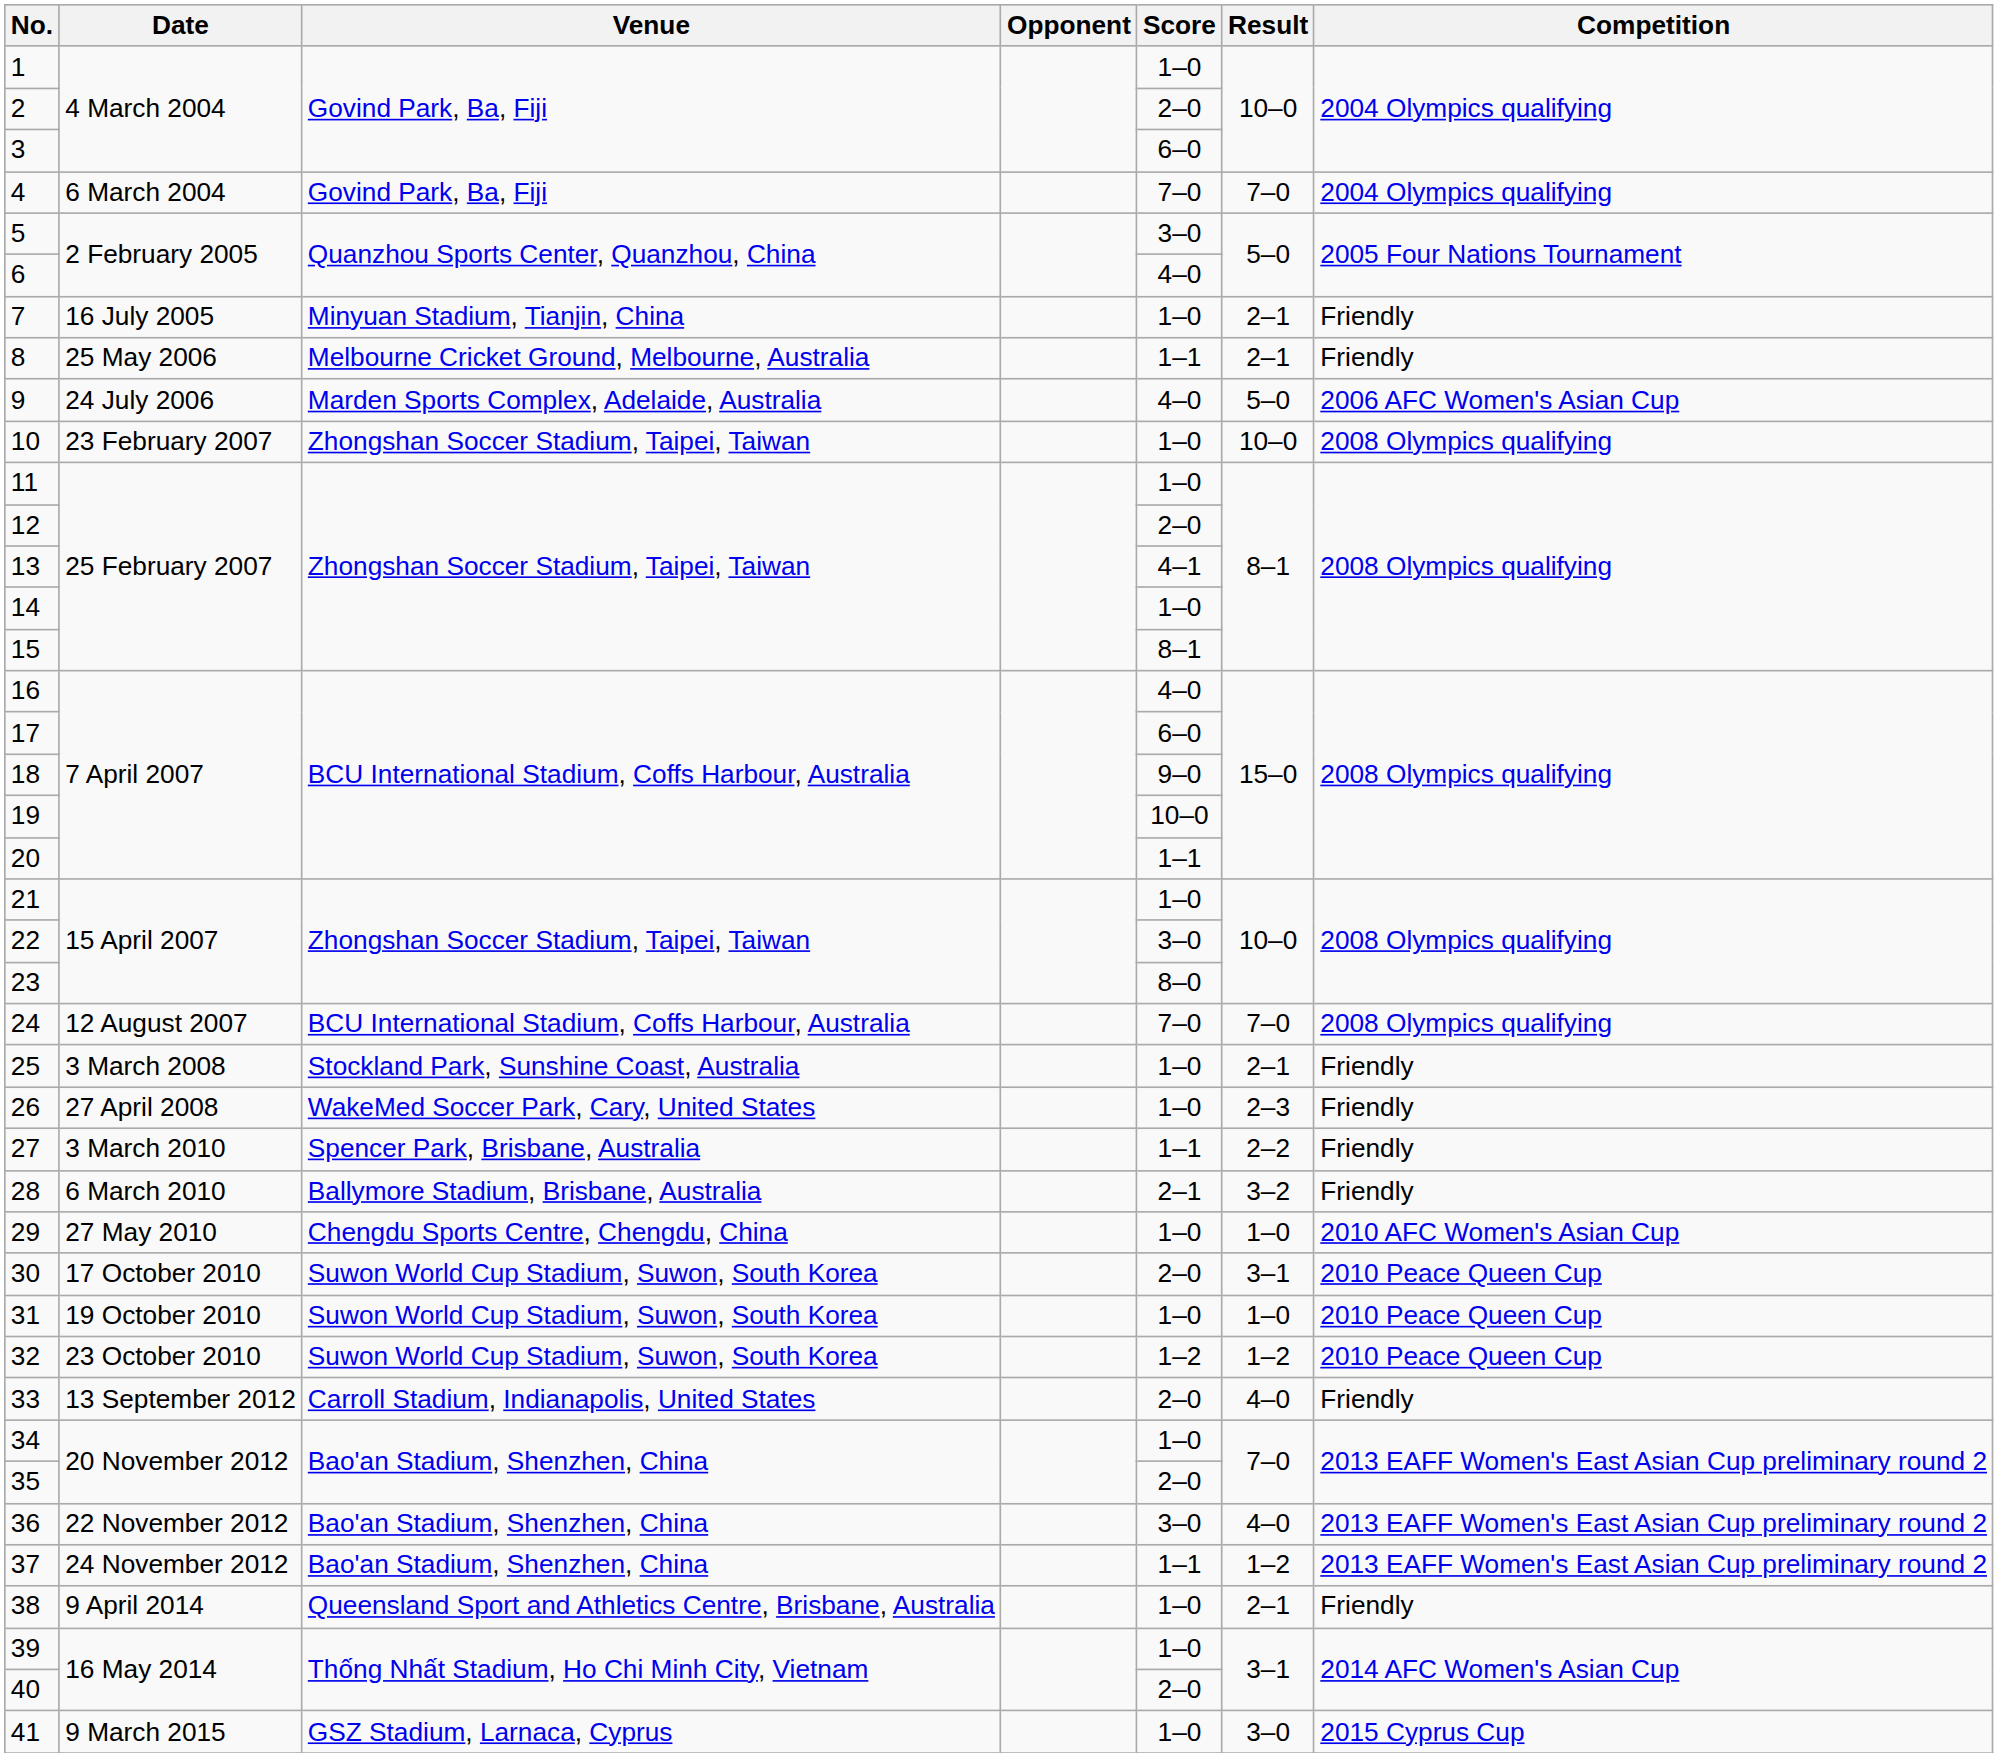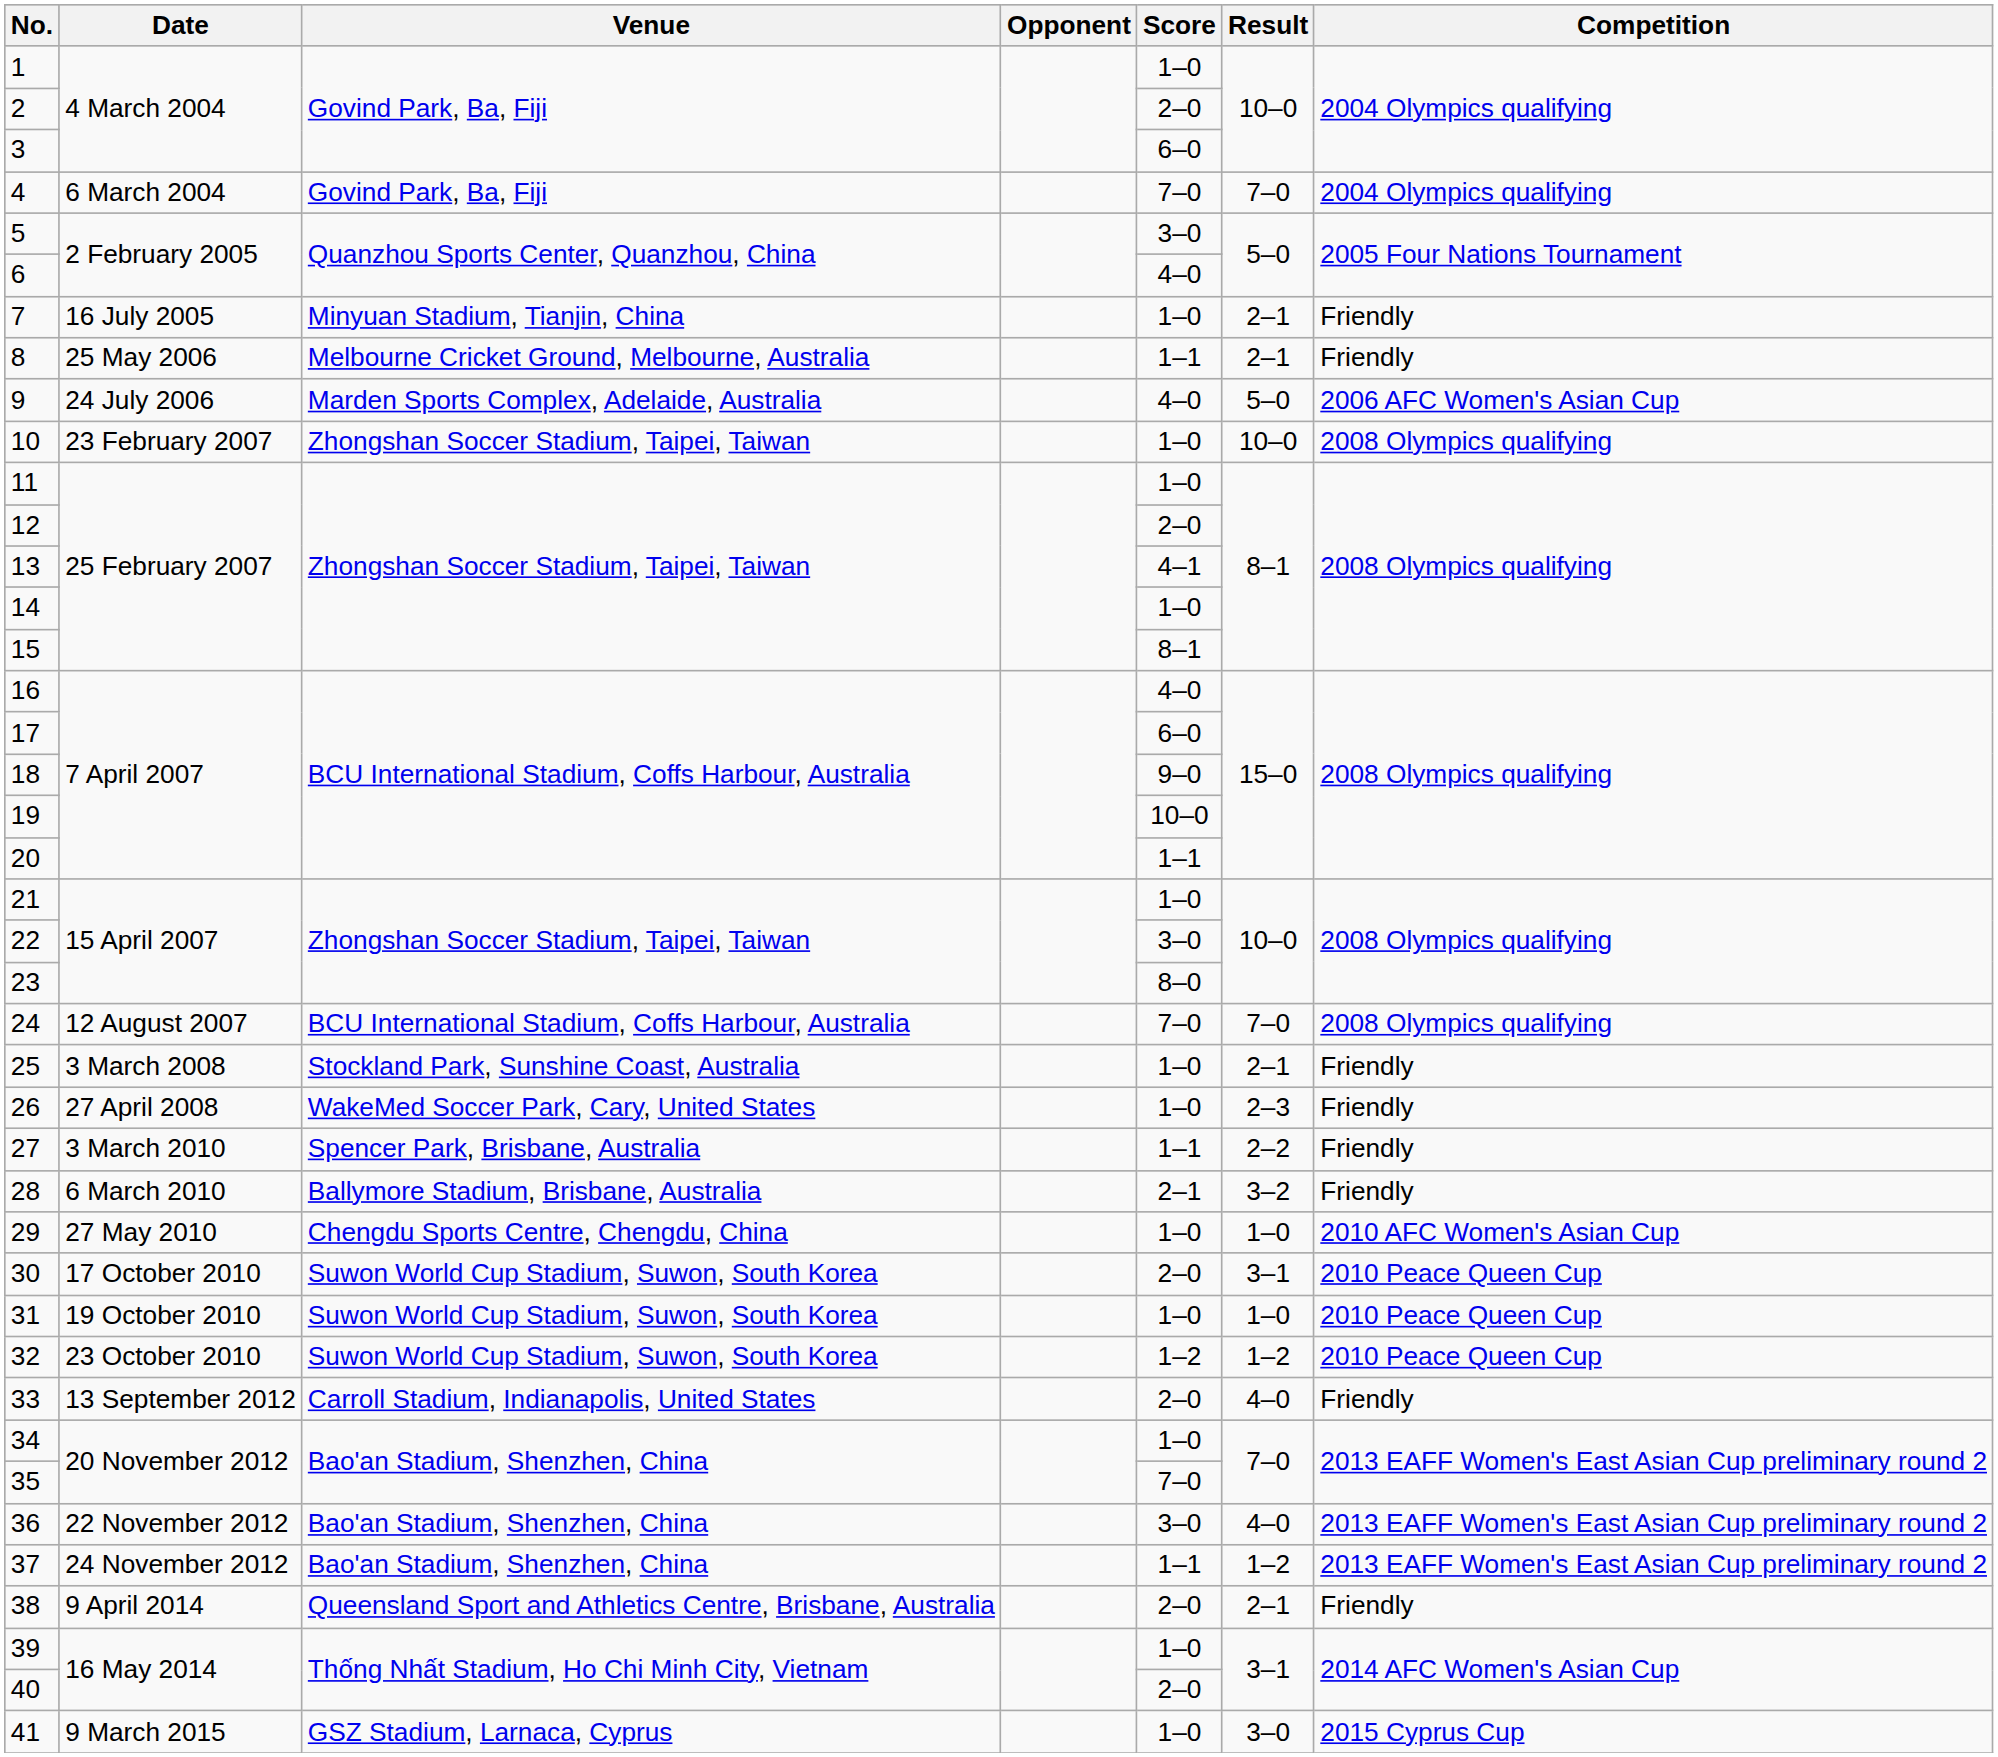 <table class="wikitable sortable">
 <tr>
 <th scope="col">No.</th>
 <th scope="col">Date</th>
 <th scope="col">Venue</th>
 <th scope="col">Opponent</th>
 <th scope="col">Score</th>
 <th scope="col">Result</th>
 <th scope="col">Competition</th>
 </tr>
 <tr>
 <td>1</td>
 <td rowspan=3>4 March 2004</td>
 <td rowspan=3><a href='#'>Govind Park</a>, <a href='#'>Ba</a>, <a href='#'>Fiji</a></td>
 <td rowspan=3></td>
 <td align="center">1–0</td>
 <td align="center"; rowspan="3">10–0</td>
 <td rowspan=3><a href='#'>2004 Olympics qualifying</a></td>
 </tr>
 <tr>
 <td>2</td>
 <td align="center">2–0</td>
 </tr>
 <tr>
 <td>3</td>
 <td align="center">6–0</td>
 </tr>
 <tr>
 <td>4</td>
 <td>6 March 2004</td>
 <td><a href='#'>Govind Park</a>, <a href='#'>Ba</a>, <a href='#'>Fiji</a></td>
 <td></td>
 <td align="center">7–0</td>
 <td align="center">7–0</td>
 <td><a href='#'>2004 Olympics qualifying</a></td>
 </tr>
 <tr>
 <td>5</td>
 <td rowspan="2">2 February 2005</td>
 <td rowspan=2><a href='#'>Quanzhou Sports Center</a>, <a href='#'>Quanzhou</a>, <a href='#'>China</a></td>
 <td rowspan="2"></td>
 <td align="center">3–0</td>
 <td rowspan=2; align="center">5–0</td>
 <td rowspan=2><a href='#'>2005 Four Nations Tournament</a></td>
 </tr>
 <tr>
 <td>6</td>
 <td align="center">4–0</td>
 </tr>
 <tr>
 <td>7</td>
 <td>16 July 2005</td>
 <td><a href='#'>Minyuan Stadium</a>, <a href='#'>Tianjin</a>, <a href='#'>China</a></td>
 <td></td>
 <td align="center">1–0</td>
 <td align="center">2–1</td>
 <td>Friendly</td>
 </tr>
 <tr>
 <td>8</td>
 <td>25 May 2006</td>
 <td><a href='#'>Melbourne Cricket Ground</a>, <a href='#'>Melbourne</a>, <a href='#'>Australia</a></td>
 <td></td>
 <td align="center">1–1</td>
 <td align="center">2–1</td>
 <td>Friendly</td>
 </tr>
 <tr>
 <td>9</td>
 <td>24 July 2006</td>
 <td><a href='#'>Marden Sports Complex</a>, <a href='#'>Adelaide</a>, <a href='#'>Australia</a></td>
 <td></td>
 <td align="center">4–0</td>
 <td align="center">5–0</td>
 <td><a href='#'>2006 AFC Women's Asian Cup</a></td>
 </tr>
 <tr>
 <td>10</td>
 <td>23 February 2007</td>
 <td><a href='#'>Zhongshan Soccer Stadium</a>, <a href='#'>Taipei</a>, <a href='#'>Taiwan</a></td>
 <td></td>
 <td align="center">1–0</td>
 <td align="center">10–0</td>
 <td><a href='#'>2008 Olympics qualifying</a></td>
 </tr>
 <tr>
 <td>11</td>
 <td rowspan=5>25 February 2007</td>
 <td rowspan=5><a href='#'>Zhongshan Soccer Stadium</a>, <a href='#'>Taipei</a>, <a href='#'>Taiwan</a></td>
 <td rowspan=5></td>
 <td align="center">1–0</td>
 <td align="center"; rowspan=5>8–1</td>
 <td rowspan=5><a href='#'>2008 Olympics qualifying</a></td>
 </tr>
 <tr>
 <td>12</td>
 <td align="center">2–0</td>
 </tr>
 <tr>
 <td>13</td>
 <td align="center">4–1</td>
 </tr>
 <tr>
 <td>14</td>
 <td align="center">1–0</td>
 </tr>
 <tr>
 <td>15</td>
 <td align="center">8–1</td>
 </tr>
 <tr>
 <td>16</td>
 <td rowspan=5>7 April 2007</td>
 <td rowspan=5><a href='#'>BCU International Stadium</a>, <a href='#'>Coffs Harbour</a>, <a href='#'>Australia</a></td>
 <td rowspan=5></td>
 <td align="center">4–0</td>
 <td rowspan=5; align="center">15–0</td>
 <td rowspan=5><a href='#'>2008 Olympics qualifying</a></td>
 </tr>
 <tr>
 <td>17</td>
 <td align="center">6–0</td>
 </tr>
 <tr>
 <td>18</td>
 <td align="center">9–0</td>
 </tr>
 <tr>
 <td>19</td>
 <td align="center">10–0</td>
 </tr>
 <tr>
 <td>20</td>
 <td align="center">1–1</td>
 </tr>
 <tr>
 <td>21</td>
 <td rowspan=3>15 April 2007</td>
 <td rowspan=3><a href='#'>Zhongshan Soccer Stadium</a>, <a href='#'>Taipei</a>, <a href='#'>Taiwan</a></td>
 <td rowspan=3></td>
 <td align="center">1–0</td>
 <td align="center"; rowspan=3>10–0</td>
 <td rowspan=3><a href='#'>2008 Olympics qualifying</a></td>
 </tr>
 <tr>
 <td>22</td>
 <td align="center">3–0</td>
 </tr>
 <tr>
 <td>23</td>
 <td align="center">8–0</td>
 </tr>
 <tr>
 <td>24</td>
 <td>12 August 2007</td>
 <td><a href='#'>BCU International Stadium</a>, <a href='#'>Coffs Harbour</a>, <a href='#'>Australia</a></td>
 <td></td>
 <td align="center">7–0</td>
 <td align="center">7–0</td>
 <td><a href='#'>2008 Olympics qualifying</a></td>
 </tr>
 <tr>
 <td>25</td>
 <td>3 March 2008</td>
 <td><a href='#'>Stockland Park</a>, <a href='#'>Sunshine Coast</a>, <a href='#'>Australia</a></td>
 <td></td>
 <td align="center">1–0</td>
 <td align="center">2–1</td>
 <td>Friendly</td>
 </tr>
 <tr>
 <td>26</td>
 <td>27 April 2008</td>
 <td><a href='#'>WakeMed Soccer Park</a>, <a href='#'>Cary</a>, <a href='#'>United States</a></td>
 <td></td>
 <td align="center">1–0</td>
 <td align="center">2–3</td>
 <td>Friendly</td>
 </tr>
 <tr>
 <td>27</td>
 <td>3 March 2010</td>
 <td><a href='#'>Spencer Park</a>, <a href='#'>Brisbane</a>, <a href='#'>Australia</a></td>
 <td></td>
 <td align="center">1–1</td>
 <td align="center">2–2</td>
 <td>Friendly</td>
 </tr>
 <tr>
 <td>28</td>
 <td>6 March 2010</td>
 <td><a href='#'>Ballymore Stadium</a>, <a href='#'>Brisbane</a>, <a href='#'>Australia</a></td>
 <td></td>
 <td align="center">2–1</td>
 <td align="center">3–2</td>
 <td>Friendly</td>
 </tr>
 <tr>
 <td>29</td>
 <td>27 May 2010</td>
 <td><a href='#'>Chengdu Sports Centre</a>, <a href='#'>Chengdu</a>, <a href='#'>China</a></td>
 <td></td>
 <td align="center">1–0</td>
 <td align="center">1–0</td>
 <td><a href='#'>2010 AFC Women's Asian Cup</a></td>
 </tr>
 <tr>
 <td>30</td>
 <td>17 October 2010</td>
 <td><a href='#'>Suwon World Cup Stadium</a>, <a href='#'>Suwon</a>, <a href='#'>South Korea</a></td>
 <td></td>
 <td align="center">2–0</td>
 <td align="center">3–1</td>
 <td><a href='#'>2010 Peace Queen Cup</a></td>
 </tr>
 <tr>
 <td>31</td>
 <td>19 October 2010</td>
 <td><a href='#'>Suwon World Cup Stadium</a>, <a href='#'>Suwon</a>, <a href='#'>South Korea</a></td>
 <td></td>
 <td align="center">1–0</td>
 <td align="center">1–0</td>
 <td><a href='#'>2010 Peace Queen Cup</a></td>
 </tr>
 <tr>
 <td>32</td>
 <td>23 October 2010</td>
 <td><a href='#'>Suwon World Cup Stadium</a>, <a href='#'>Suwon</a>, <a href='#'>South Korea</a></td>
 <td></td>
 <td align="center">1–2</td>
 <td align="center">1–2</td>
 <td><a href='#'>2010 Peace Queen Cup</a></td>
 </tr>
 <tr>
 <td>33</td>
 <td>13 September 2012</td>
 <td><a href='#'>Carroll Stadium</a>, <a href='#'>Indianapolis</a>, <a href='#'>United States</a></td>
 <td></td>
 <td align=center>2–0</td>
 <td align="center">4–0</td>
 <td>Friendly</td>
 </tr>
 <tr>
 <td>34</td>
 <td rowspan=2>20 November 2012</td>
 <td rowspan=2><a href='#'>Bao'an Stadium</a>, <a href='#'>Shenzhen</a>, <a href='#'>China</a></td>
 <td rowspan=2></td>
 <td align=center>1–0</td>
 <td rowspan=2; align=center>7–0</td>
 <td rowspan=2><a href='#'>2013 EAFF Women's East Asian Cup preliminary round 2</a></td>
 </tr>
 <tr>
 <td>35</td>
-<td align="center">2–0</td>
+<td align=center>7–0</td>
 </tr>
 <tr>
 <td>36</td>
 <td>22 November 2012</td>
 <td><a href='#'>Bao'an Stadium</a>, <a href='#'>Shenzhen</a>, <a href='#'>China</a></td>
 <td></td>
 <td align="center">3–0</td>
 <td align="center">4–0</td>
 <td><a href='#'>2013 EAFF Women's East Asian Cup preliminary round 2</a></td>
 </tr>
 <tr>
 <td>37</td>
 <td>24 November 2012</td>
 <td><a href='#'>Bao'an Stadium</a>, <a href='#'>Shenzhen</a>, <a href='#'>China</a></td>
 <td></td>
 <td align="center">1–1</td>
 <td align="center">1–2</td>
 <td><a href='#'>2013 EAFF Women's East Asian Cup preliminary round 2</a></td>
 </tr>
 <tr>
 <td>38</td>
 <td>9 April 2014</td>
 <td><a href='#'>Queensland Sport and Athletics Centre</a>, <a href='#'>Brisbane</a>, <a href='#'>Australia</a></td>
 <td></td>
-<td align="center">1–0</td>
+<td align="center">2–0</td>
 <td align="center">2–1</td>
 <td>Friendly</td>
 </tr>
 <tr>
 <td>39</td>
 <td rowspan=2>16 May 2014</td>
 <td rowspan=2><a href='#'>Thống Nhất Stadium</a>, <a href='#'>Ho Chi Minh City</a>, <a href='#'>Vietnam</a></td>
 <td rowspan=2></td>
 <td align="center">1–0</td>
 <td rowspan=2; align="center">3–1</td>
 <td rowspan=2><a href='#'>2014 AFC Women's Asian Cup</a></td>
 </tr>
 <tr>
 <td>40</td>
 <td align="center">2–0</td>
 </tr>
 <tr>
 <td>41</td>
 <td>9 March 2015</td>
 <td><a href='#'>GSZ Stadium</a>, <a href='#'>Larnaca</a>, <a href='#'>Cyprus</a></td>
 <td></td>
 <td align="center">1–0</td>
 <td align="center">3–0</td>
 <td><a href='#'>2015 Cyprus Cup</a></td>
 </tr>
 </table>
